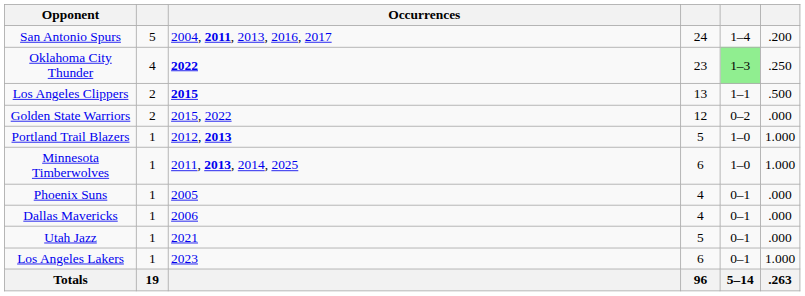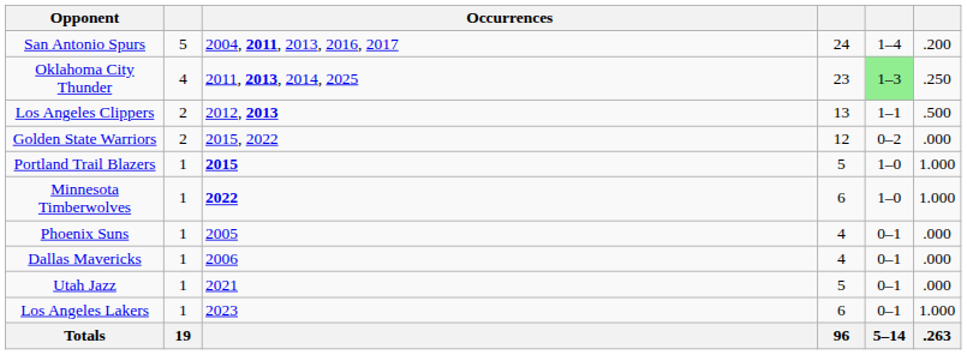 <table class="wikitable sortable" style="text-align: center; width: 75%;">
 <tr>
 <th width="150">Opponent</th>
 <th width="30"></th>
 <th>Occurrences</th>
 <th width="40"></th>
 <th width="40"></th>
 <th width="40"></th>
 </tr>
 <tr>
 <td><a href='#'>San Antonio Spurs</a></td>
 <td>5</td>
 <td align=left><a href='#'>2004</a>, <strong><a href='#'>2011</a></strong>, <a href='#'>2013</a>, <a href='#'>2016</a>, <a href='#'>2017</a></td>
 <td>24</td>
 <td>1–4</td>
 <td>.200</td>
 </tr>
 <tr>
 <td><a href='#'>Oklahoma City Thunder</a></td>
 <td>4</td>
-<td align=left><strong><a href='#'>2022</a></strong></td>
+<td align=left><a href='#'>2011</a>, <strong><a href='#'>2013</a></strong>, <a href='#'>2014</a>, <a href='#'>2025</a></td>
 <td>23</td>
 <td style="background: lightgreen;">1–3</td>
 <td>.250</td>
 </tr>
 <tr>
 <td><a href='#'>Los Angeles Clippers</a></td>
 <td>2</td>
-<td align=left><strong><a href='#'>2015</a></strong></td>
+<td align=left><a href='#'>2012</a>, <strong><a href='#'>2013</a></strong></td>
 <td>13</td>
 <td>1–1</td>
 <td>.500</td>
 </tr>
 <tr>
 <td><a href='#'>Golden State Warriors</a></td>
 <td>2</td>
 <td align=left><a href='#'>2015</a>, <a href='#'>2022</a></td>
 <td>12</td>
 <td>0–2</td>
 <td>.000</td>
 </tr>
 <tr>
 <td><a href='#'>Portland Trail Blazers</a></td>
 <td>1</td>
-<td align=left><a href='#'>2012</a>, <strong><a href='#'>2013</a></strong></td>
+<td align=left><strong><a href='#'>2015</a></strong></td>
 <td>5</td>
 <td>1–0</td>
 <td>1.000</td>
 </tr>
 <tr>
 <td><a href='#'>Minnesota Timberwolves</a></td>
 <td>1</td>
-<td align=left><a href='#'>2011</a>, <strong><a href='#'>2013</a></strong>, <a href='#'>2014</a>, <a href='#'>2025</a></td>
+<td align=left><strong><a href='#'>2022</a></strong></td>
 <td>6</td>
 <td>1–0</td>
 <td>1.000</td>
 </tr>
 <tr>
 <td><a href='#'>Phoenix Suns</a></td>
 <td>1</td>
 <td align=left><a href='#'>2005</a></td>
 <td>4</td>
 <td>0–1</td>
 <td>.000</td>
 </tr>
 <tr>
 <td><a href='#'>Dallas Mavericks</a></td>
 <td>1</td>
 <td align=left><a href='#'>2006</a></td>
 <td>4</td>
 <td>0–1</td>
 <td>.000</td>
 </tr>
 <tr>
 <td><a href='#'>Utah Jazz</a></td>
 <td>1</td>
 <td align=left><a href='#'>2021</a></td>
 <td>5</td>
 <td>0–1</td>
 <td>.000</td>
 </tr>
 <tr>
 <td><a href='#'>Los Angeles Lakers</a></td>
 <td>1</td>
 <td align=left><a href='#'>2023</a></td>
 <td>6</td>
 <td>0–1</td>
 <td>1.000</td>
 </tr>
 <tr>
 <th width="150">Totals</th>
 <th width="30">19</th>
 <th></th>
 <th width="40">96</th>
 <th width="40">5–14</th>
 <th width="40">.263</th>
 </tr>
 </table>
